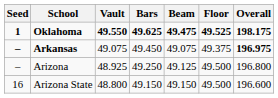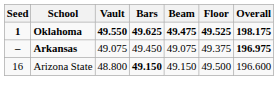 <table class="wikitable" style="white-space:nowrap; font-size:95%; text-align:center">
 <tr>
 <th>Seed</th>
 <th>School</th>
 <th>Vault</th>
 <th>Bars</th>
 <th>Beam</th>
 <th>Floor</th>
 <th>Overall</th>
 </tr>
 <tr>
 <td><strong>1</strong></td>
 <td align=left><strong>Oklahoma</strong></td>
 <td><strong>49.550</strong></td>
 <td><strong>49.625</strong></td>
 <td><strong>49.475</strong></td>
 <td><strong>49.525</strong></td>
 <td><strong>198.175</strong></td>
 </tr>
 <tr>
 <td><strong>–</strong></td>
 <td align=left><strong>Arkansas</strong></td>
 <td>49.075</td>
 <td>49.450</td>
 <td>49.075</td>
 <td>49.375</td>
 <td><strong>196.975</strong></td>
 </tr>
 <tr>
-<td>–</td>
-<td align=left>Arizona</td>
-<td>48.925</td>
-<td>49.250</td>
-<td>49.125</td>
-<td>49.500</td>
-<td>196.800</td>
-</tr>
-<tr>
 <td>16</td>
 <td align=left>Arizona State</td>
 <td>48.800</td>
-<td>49.150</td>
+<td><strong>49.150</strong></td>
 <td>49.150</td>
 <td>49.500</td>
 <td>196.600</td>
 </tr>
 </table>
